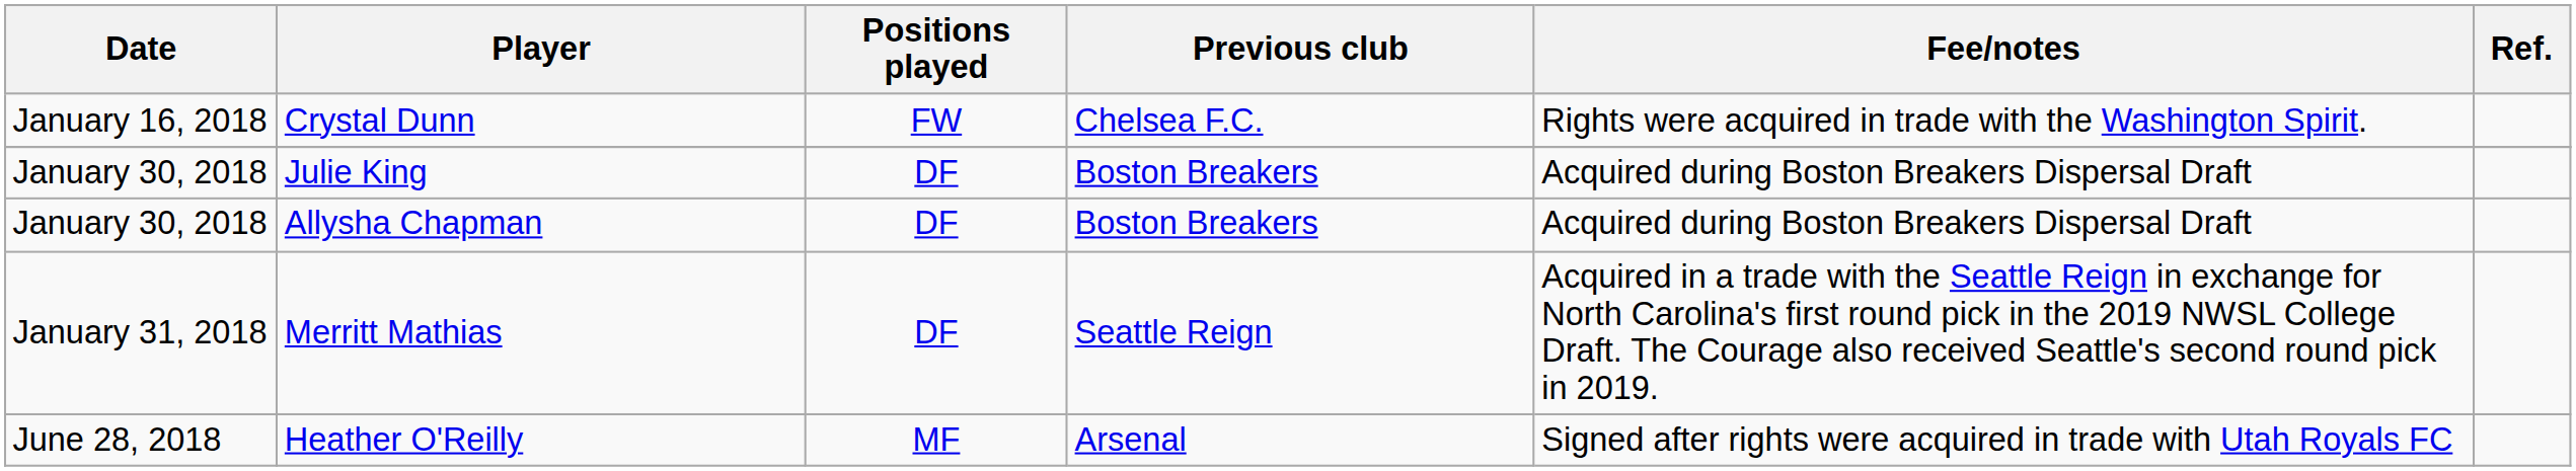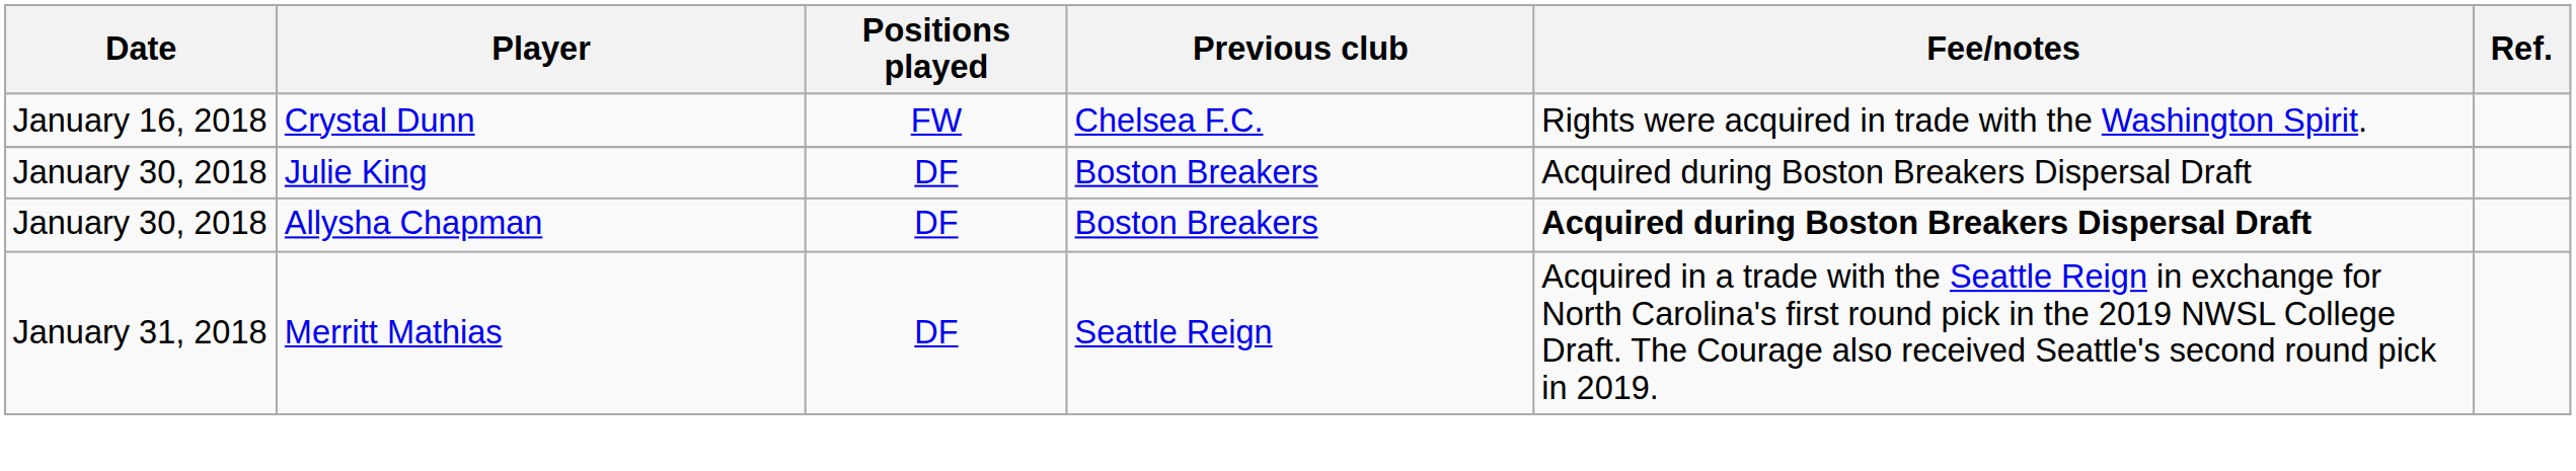 <table class="wikitable" style="text-align:left;">
 <tr>
 <th style="width:125px;">Date</th>
 <th style="width:250px;">Player</th>
 <th style="width:120px;">Positions played</th>
 <th style="width:220px;">Previous club</th>
 <th style="width:450px;">Fee/notes</th>
 <th style="width:40px;">Ref.</th>
 </tr>
 <tr>
 <td>January 16, 2018</td>
 <td> <a href='#'>Crystal Dunn</a></td>
 <td style="text-align: center;"><a href='#'>FW</a></td>
 <td> <a href='#'>Chelsea F.C.</a></td>
 <td>Rights were acquired in trade with the <a href='#'>Washington Spirit</a>.</td>
 <td></td>
 </tr>
 <tr>
 </tr>
 <tr>
 <td>January 30, 2018</td>
 <td> <a href='#'>Julie King</a></td>
 <td style="text-align: center;"><a href='#'>DF</a></td>
 <td> <a href='#'>Boston Breakers</a></td>
 <td>Acquired during Boston Breakers Dispersal Draft</td>
 <td></td>
 </tr>
 <tr>
 <td>January 30, 2018</td>
 <td> <a href='#'>Allysha Chapman</a></td>
 <td style="text-align: center;"><a href='#'>DF</a></td>
 <td> <a href='#'>Boston Breakers</a></td>
-<td>Acquired during Boston Breakers Dispersal Draft</td>
+<td><strong>Acquired during Boston Breakers Dispersal Draft</strong></td>
 <td></td>
 </tr>
 <tr>
 <td>January 31, 2018</td>
 <td> <a href='#'>Merritt Mathias</a></td>
 <td style="text-align: center;"><a href='#'>DF</a></td>
 <td> <a href='#'>Seattle Reign</a></td>
 <td>Acquired in a trade with the <a href='#'>Seattle Reign</a> in exchange for North Carolina's first round pick in the 2019 NWSL College Draft. The Courage also received Seattle's second round pick in 2019.</td>
 <td></td>
 </tr>
-<tr>
-<td>June 28, 2018</td>
-<td> <a href='#'>Heather O'Reilly</a></td>
-<td style="text-align: center;"><a href='#'>MF</a></td>
-<td> <a href='#'>Arsenal</a></td>
-<td>Signed after rights were acquired in trade with <a href='#'>Utah Royals FC</a></td>
-<td></td>
-</tr>
 </table>
